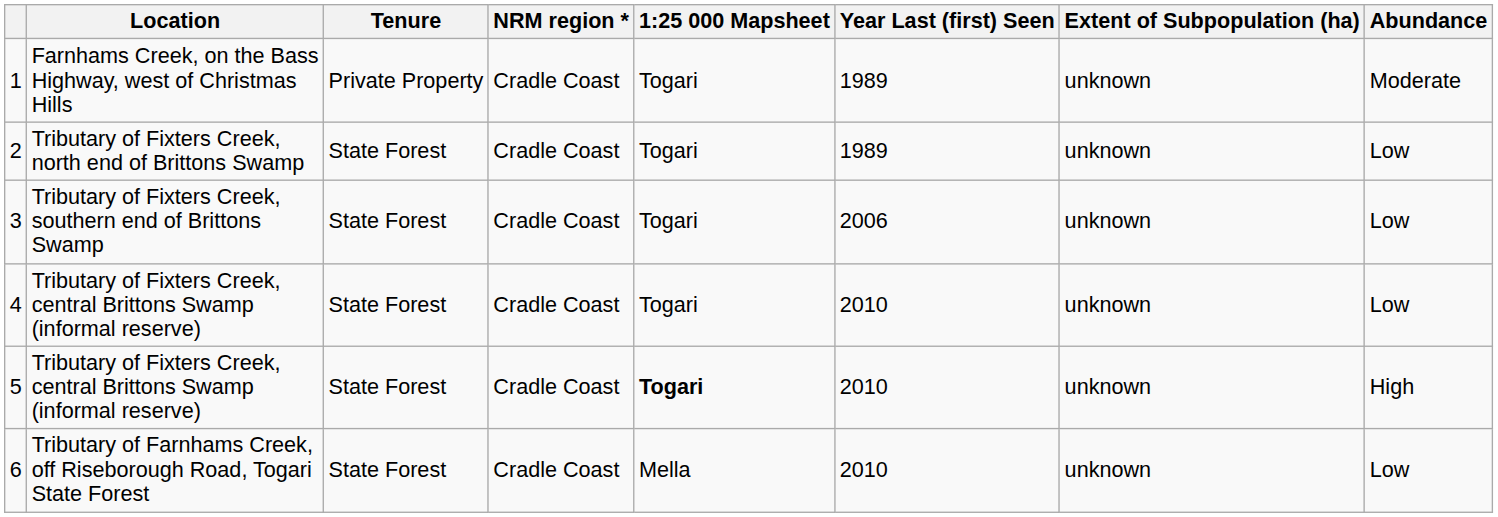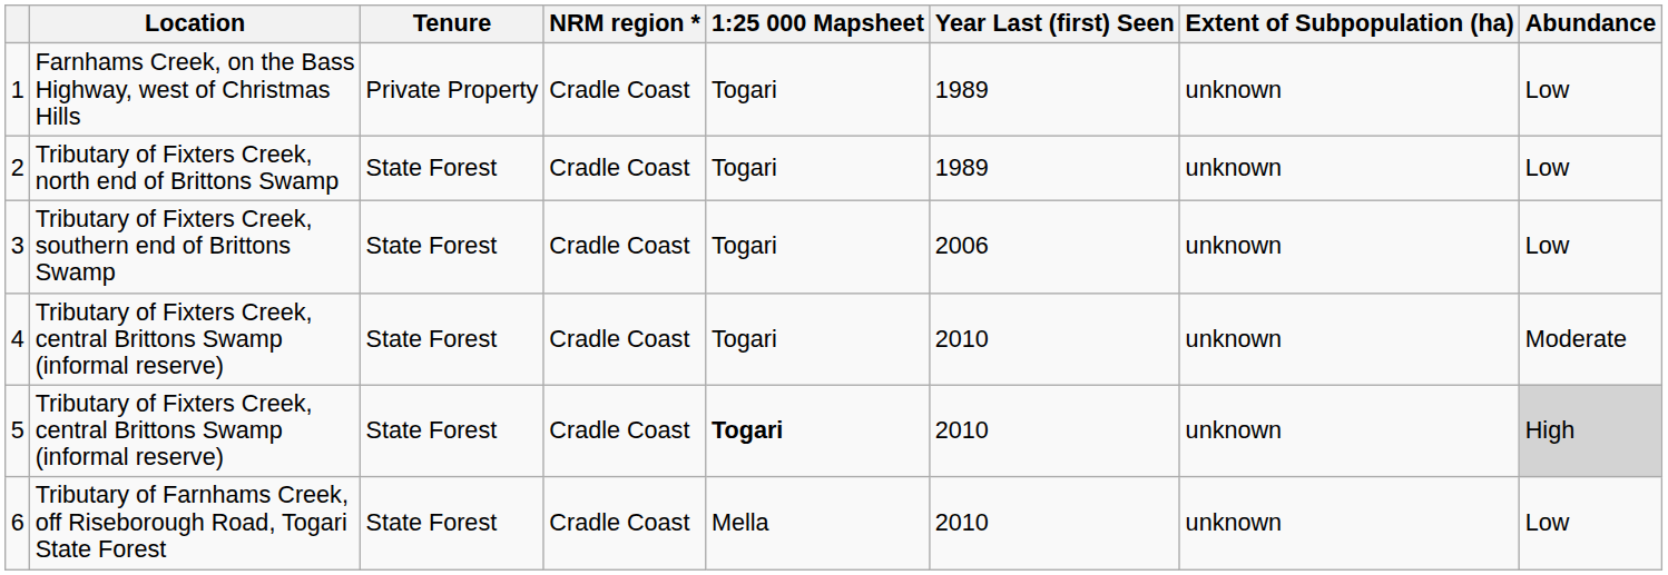 <table class="wikitable">
 <tr>
 <th></th>
 <th>Location</th>
 <th>Tenure</th>
 <th>NRM region *</th>
 <th>1:25 000 Mapsheet</th>
 <th>Year Last (first) Seen</th>
 <th>Extent of Subpopulation (ha)</th>
 <th>Abundance</th>
 </tr>
 <tr>
 <td>1</td>
 <td>Farnhams Creek, on the Bass<br>Highway, west of Christmas<br>Hills</td>
 <td>Private Property</td>
 <td>Cradle Coast</td>
 <td>Togari</td>
 <td>1989</td>
 <td>unknown</td>
-<td>Moderate</td>
+<td>Low</td>
 </tr>
 <tr>
 <td>2</td>
 <td>Tributary of Fixters Creek,<br>north end of Brittons Swamp</td>
 <td>State Forest</td>
 <td>Cradle Coast</td>
 <td>Togari</td>
 <td>1989</td>
 <td>unknown</td>
 <td>Low</td>
 </tr>
 <tr>
 <td>3</td>
 <td>Tributary of Fixters Creek,<br>southern end of Brittons<br>Swamp</td>
 <td>State Forest</td>
 <td>Cradle Coast</td>
 <td>Togari</td>
 <td>2006</td>
 <td>unknown</td>
 <td>Low</td>
 </tr>
 <tr>
 <td>4</td>
 <td>Tributary of Fixters Creek,<br>central Brittons Swamp<br>(informal reserve)</td>
 <td>State Forest</td>
 <td>Cradle Coast</td>
 <td>Togari</td>
 <td>2010</td>
 <td>unknown</td>
-<td>Low</td>
+<td>Moderate</td>
 </tr>
 <tr>
 <td>5</td>
 <td>Tributary of Fixters Creek,<br>central Brittons Swamp<br>(informal reserve)</td>
 <td>State Forest</td>
 <td>Cradle Coast</td>
 <td><strong>Togari</strong></td>
 <td>2010</td>
 <td>unknown</td>
-<td>High</td>
+<td style="background: lightgrey;">High</td>
 </tr>
 <tr>
 <td>6</td>
 <td>Tributary of Farnhams Creek,<br>off Riseborough Road, Togari<br>State Forest</td>
 <td>State Forest</td>
 <td>Cradle Coast</td>
 <td>Mella</td>
 <td>2010</td>
 <td>unknown</td>
 <td>Low</td>
 </tr>
 </table>
